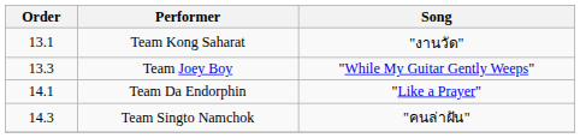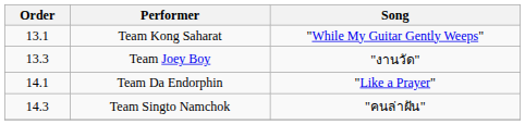 <table class="wikitable" style="text-align:center; width:50%;">
 <tr>
 <th scope="col" style="width:05%;">Order</th>
 <th scope="col" style="width:20%;">Performer</th>
 <th scope="col" style="width:25%;">Song</th>
 </tr>
 <tr>
 <td>13.1</td>
 <td>Team Kong Saharat</td>
-<td>"งานวัด"</td>
+<td>"<a href='#'>While My Guitar Gently Weeps</a>"</td>
 </tr>
 <tr>
 <td>13.3</td>
 <td>Team <a href='#'>Joey Boy</a></td>
-<td>"<a href='#'>While My Guitar Gently Weeps</a>"</td>
+<td>"งานวัด"</td>
 </tr>
 <tr>
 <td>14.1</td>
 <td>Team Da Endorphin</td>
 <td>"<a href='#'>Like a Prayer</a>"</td>
 </tr>
 <tr>
 <td>14.3</td>
 <td>Team Singto Namchok</td>
 <td>"คนล่าฝัน"</td>
 </tr>
 <tr>
 </tr>
 </table>
